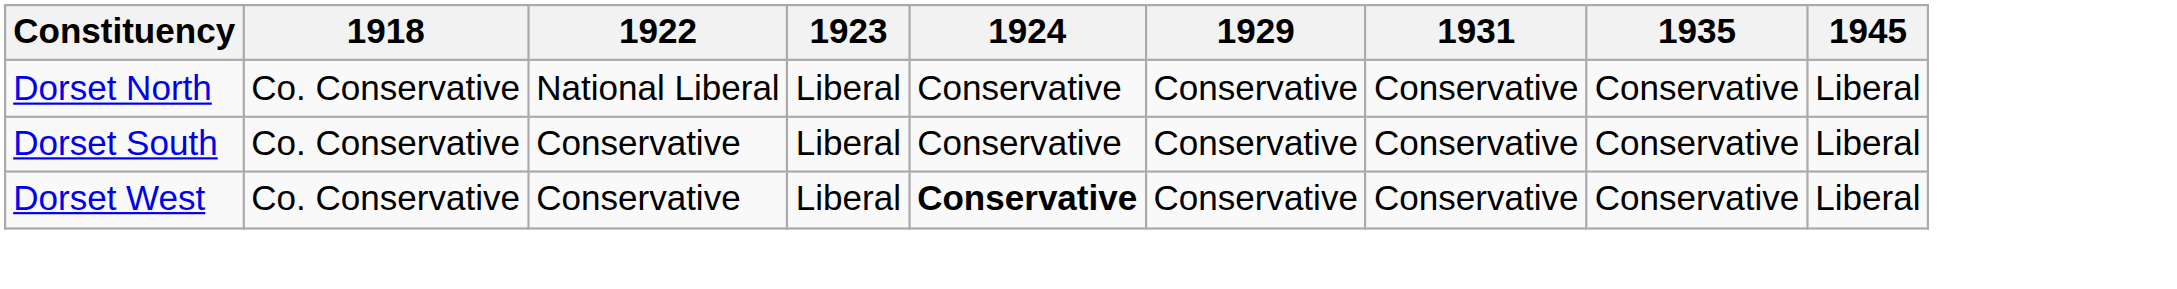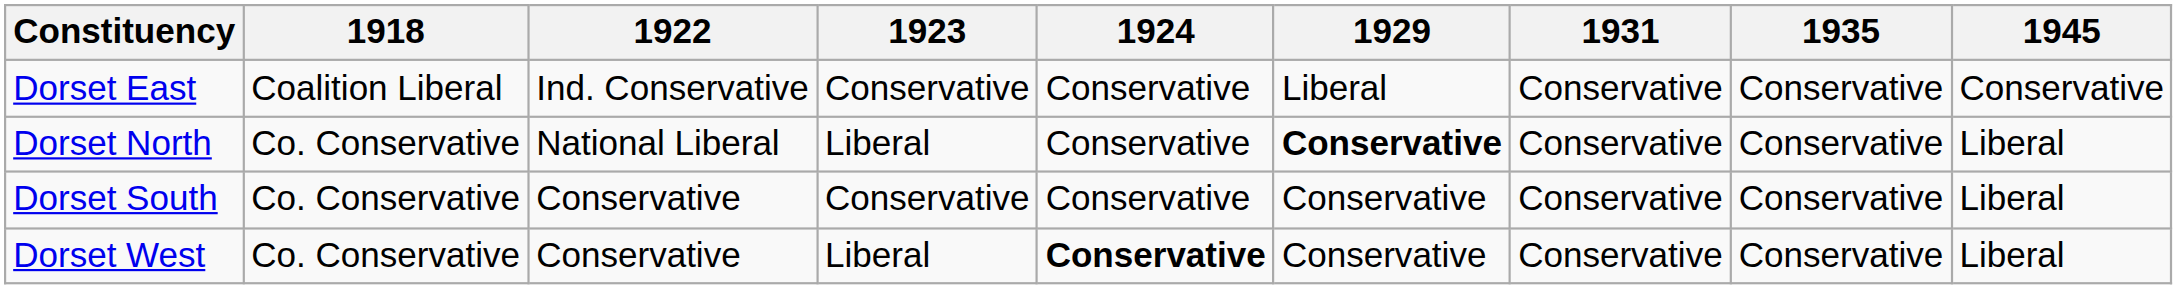 <table class="wikitable">
 <tr>
 <th>Constituency</th>
 <th>1918</th>
 <th>1922</th>
 <th>1923</th>
 <th>1924</th>
 <th>1929</th>
 <th>1931</th>
 <th>1935</th>
 <th>1945</th>
 </tr>
 <tr>
+<td><a href='#'>Dorset East</a></td>
+<td bgcolor=>Coalition Liberal</td>
+<td bgcolor=>Ind. Conservative</td>
+<td bgcolor=>Conservative</td>
+<td bgcolor=>Conservative</td>
+<td bgcolor=>Liberal</td>
+<td bgcolor=>Conservative</td>
+<td bgcolor=>Conservative</td>
+<td bgcolor=>Conservative</td>
+</tr>
+<tr>
 <td><a href='#'>Dorset North</a></td>
 <td bgcolor=>Co. Conservative</td>
 <td bgcolor=>National Liberal</td>
 <td bgcolor=>Liberal</td>
 <td bgcolor=>Conservative</td>
-<td bgcolor=>Conservative</td>
+<td bgcolor=><strong>Conservative</strong></td>
 <td bgcolor=>Conservative</td>
 <td bgcolor=>Conservative</td>
 <td bgcolor=>Liberal</td>
 </tr>
 <tr>
 <td><a href='#'>Dorset South</a></td>
 <td bgcolor=>Co. Conservative</td>
 <td bgcolor=>Conservative</td>
-<td bgcolor=>Liberal</td>
+<td bgcolor=>Conservative</td>
 <td bgcolor=>Conservative</td>
 <td bgcolor=>Conservative</td>
 <td bgcolor=>Conservative</td>
 <td bgcolor=>Conservative</td>
 <td bgcolor=>Liberal</td>
 </tr>
 <tr>
 <td><a href='#'>Dorset West</a></td>
 <td bgcolor=>Co. Conservative</td>
 <td bgcolor=>Conservative</td>
 <td bgcolor=>Liberal</td>
 <td bgcolor=><strong>Conservative</strong></td>
 <td bgcolor=>Conservative</td>
 <td bgcolor=>Conservative</td>
 <td bgcolor=>Conservative</td>
 <td bgcolor=>Liberal</td>
 </tr>
 </table>
